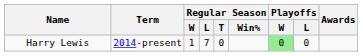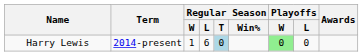 <table class="wikitable">
 <tr>
 <th rowspan="2" style="width:140px;">Name</th>
 <th rowspan="2">Term</th>
 <th colspan="4">Regular Season</th>
 <th colspan="2">Playoffs</th>
 <th rowspan="2">Awards</th>
 </tr>
 <tr>
 <th>W</th>
 <th>L</th>
 <th>T</th>
 <th>Win%</th>
 <th>W</th>
 <th>L</th>
 </tr>
 <tr>
 <td style="text-align:center;">Harry Lewis</td>
 <td style="text-align:center;"><a href='#'>2014</a>-present</td>
 <td style="text-align:center;">1</td>
-<td style="text-align:center;">7</td>
-<td style="text-align:center;">0</td>
+<td style="text-align:center;">6</td>
+<td style="background: lightblue; text-align:center;">0</td>
 <td style="text-align:center;"></td>
 <td style="background: lightgreen; text-align:center;">0</td>
 <td style="text-align:center;">0</td>
 <td style="text-align:center;"></td>
 </tr>
 </table>
